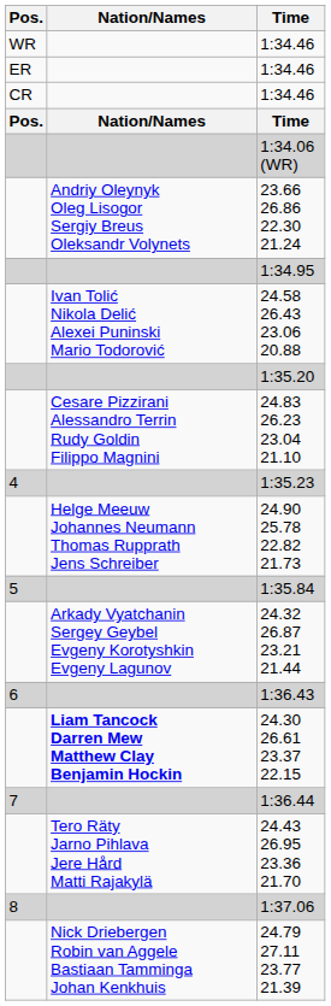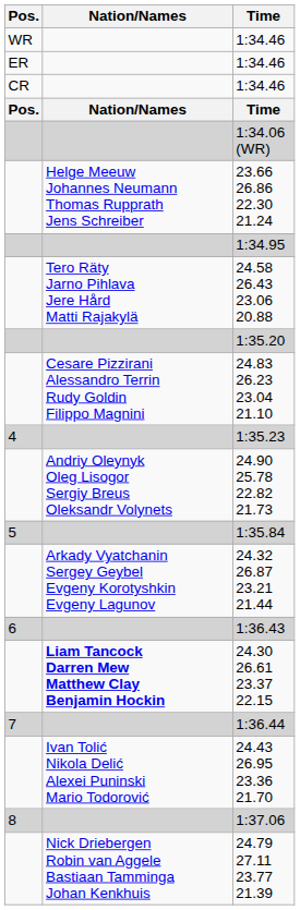 <table class=wikitable>
 <tr>
 <th width="30">Pos.</th>
 <th width="200">Nation/Names</th>
 <th width="60">Time</th>
 </tr>
 <tr>
 <td>WR</td>
 <td></td>
 <td>1:34.46</td>
 </tr>
 <tr>
 <td>ER</td>
 <td></td>
 <td>1:34.46</td>
 </tr>
 <tr>
 <td>CR</td>
 <td></td>
 <td>1:34.46</td>
 </tr>
 <tr>
 <th>Pos.</th>
 <th>Nation/Names</th>
 <th>Time</th>
 </tr>
 <tr bgcolor="lightgrey">
 <td></td>
 <td></td>
 <td>1:34.06 (WR)</td>
 </tr>
 <tr>
 <td></td>
-<td><a href='#'>Andriy Oleynyk</a><br> <a href='#'>Oleg Lisogor</a><br> <a href='#'>Sergiy Breus</a><br> <a href='#'>Oleksandr Volynets</a></td>
+<td><a href='#'>Helge Meeuw</a><br> <a href='#'>Johannes Neumann</a><br> <a href='#'>Thomas Rupprath</a><br> <a href='#'>Jens Schreiber</a></td>
 <td>23.66<br> 26.86<br> 22.30<br> 21.24</td>
 </tr>
 <tr bgcolor="lightgrey">
 <td></td>
 <td></td>
 <td>1:34.95</td>
 </tr>
 <tr>
 <td></td>
-<td><a href='#'>Ivan Tolić</a><br> <a href='#'>Nikola Delić</a><br> <a href='#'>Alexei Puninski</a><br> <a href='#'>Mario Todorović</a></td>
+<td><a href='#'>Tero Räty</a><br> <a href='#'>Jarno Pihlava</a><br> <a href='#'>Jere Hård</a><br> <a href='#'>Matti Rajakylä</a></td>
 <td>24.58<br> 26.43<br> 23.06<br> 20.88</td>
 </tr>
 <tr bgcolor="lightgrey">
 <td></td>
 <td></td>
 <td>1:35.20</td>
 </tr>
 <tr>
 <td></td>
 <td><a href='#'>Cesare Pizzirani</a><br> <a href='#'>Alessandro Terrin</a><br> <a href='#'>Rudy Goldin</a><br> <a href='#'>Filippo Magnini</a></td>
 <td>24.83<br> 26.23<br> 23.04<br> 21.10</td>
 </tr>
 <tr bgcolor="lightgrey">
 <td>4</td>
 <td></td>
 <td>1:35.23</td>
 </tr>
 <tr>
 <td></td>
-<td><a href='#'>Helge Meeuw</a><br> <a href='#'>Johannes Neumann</a><br> <a href='#'>Thomas Rupprath</a><br> <a href='#'>Jens Schreiber</a></td>
+<td><a href='#'>Andriy Oleynyk</a><br> <a href='#'>Oleg Lisogor</a><br> <a href='#'>Sergiy Breus</a><br> <a href='#'>Oleksandr Volynets</a></td>
 <td>24.90<br> 25.78<br> 22.82<br> 21.73</td>
 </tr>
 <tr bgcolor="lightgrey">
 <td>5</td>
 <td></td>
 <td>1:35.84</td>
 </tr>
 <tr>
 <td></td>
 <td><a href='#'>Arkady Vyatchanin</a><br> <a href='#'>Sergey Geybel</a><br> <a href='#'>Evgeny Korotyshkin</a><br> <a href='#'>Evgeny Lagunov</a></td>
 <td>24.32<br> 26.87<br> 23.21<br> 21.44</td>
 </tr>
 <tr bgcolor="lightgrey">
 <td>6</td>
 <td></td>
 <td>1:36.43</td>
 </tr>
 <tr>
 <td></td>
 <td><strong><a href='#'>Liam Tancock</a><br> <a href='#'>Darren Mew</a><br> <a href='#'>Matthew Clay</a><br> <a href='#'>Benjamin Hockin</a></strong></td>
 <td>24.30<br> 26.61<br> 23.37<br> 22.15</td>
 </tr>
 <tr bgcolor="lightgrey">
 <td>7</td>
 <td></td>
 <td>1:36.44</td>
 </tr>
 <tr>
 <td></td>
-<td><a href='#'>Tero Räty</a><br> <a href='#'>Jarno Pihlava</a><br> <a href='#'>Jere Hård</a><br> <a href='#'>Matti Rajakylä</a></td>
+<td><a href='#'>Ivan Tolić</a><br> <a href='#'>Nikola Delić</a><br> <a href='#'>Alexei Puninski</a><br> <a href='#'>Mario Todorović</a></td>
 <td>24.43<br> 26.95<br> 23.36<br> 21.70</td>
 </tr>
 <tr bgcolor="lightgrey">
 <td>8</td>
 <td></td>
 <td>1:37.06</td>
 </tr>
 <tr>
 <td></td>
 <td><a href='#'>Nick Driebergen</a><br> <a href='#'>Robin van Aggele</a><br> <a href='#'>Bastiaan Tamminga</a><br> <a href='#'>Johan Kenkhuis</a></td>
 <td>24.79<br> 27.11<br> 23.77<br> 21.39</td>
 </tr>
 </table>
